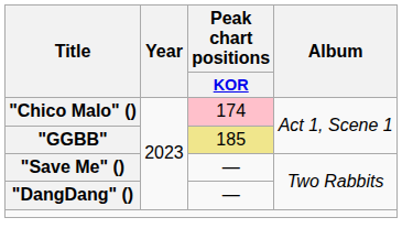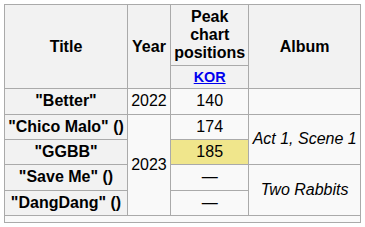 <table class="wikitable plainrowheaders" style="text-align:center;">
 <tr>
 <th rowspan="2" scope="col">Title</th>
 <th rowspan="2" scope="col">Year</th>
 <th colspan="1" scope="col">Peak chart positions</th>
 <th rowspan="2" scope="col">Album</th>
 </tr>
 <tr>
 <th scope="col" style="width:3em;font-size:90%;"><a href='#'>KOR</a><br></th>
 </tr>
 <tr>
+<th scope="row">"Better" </th>
+<td>2022</td>
+<td>140</td>
+<td></td>
+</tr>
+<tr>
 <th scope="row">"Chico Malo" ()</th>
 <td rowspan="4">2023</td>
-<td style="background: pink;">174</td>
+<td>174</td>
 <td rowspan="2"><em>Act 1, Scene 1</em></td>
 </tr>
 <tr>
 <th scope="row">"GGBB"</th>
 <td style="background: khaki;">185</td>
 </tr>
 <tr>
 <th scope="row">"Save Me" ()</th>
 <td>—</td>
 <td rowspan="2"><em>Two Rabbits</em></td>
 </tr>
 <tr>
 <th scope="row">"DangDang" ()</th>
 <td>—</td>
 </tr>
 <tr>
 <td colspan="4"></td>
 </tr>
 </table>
